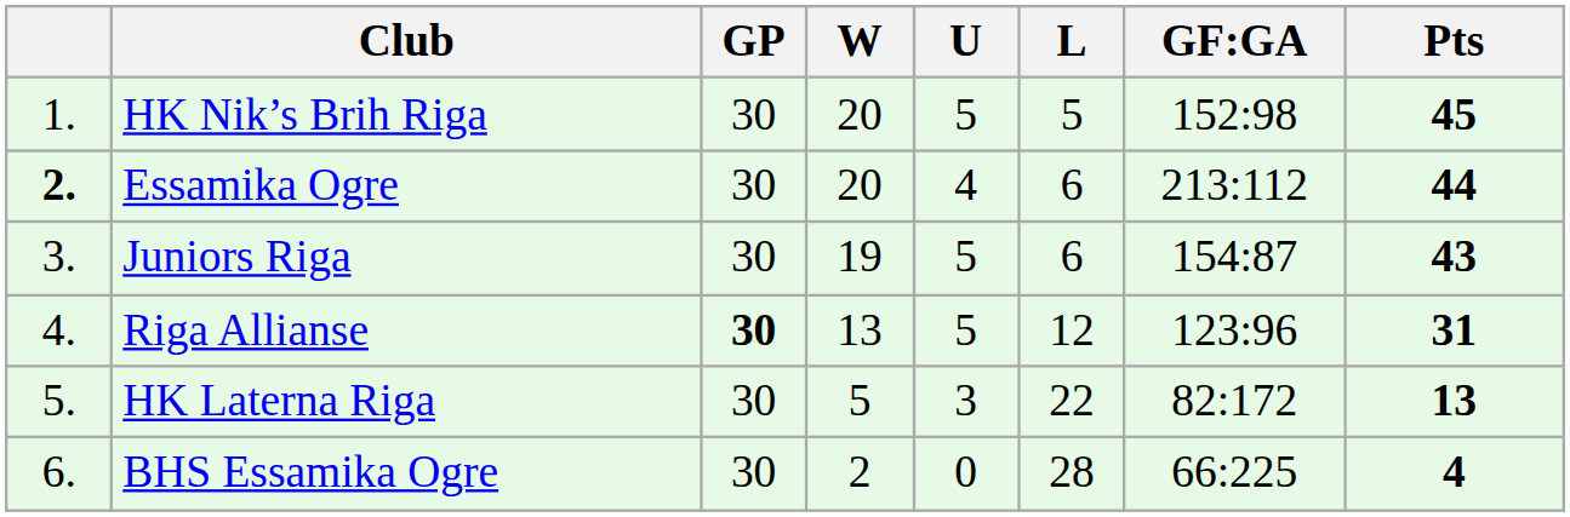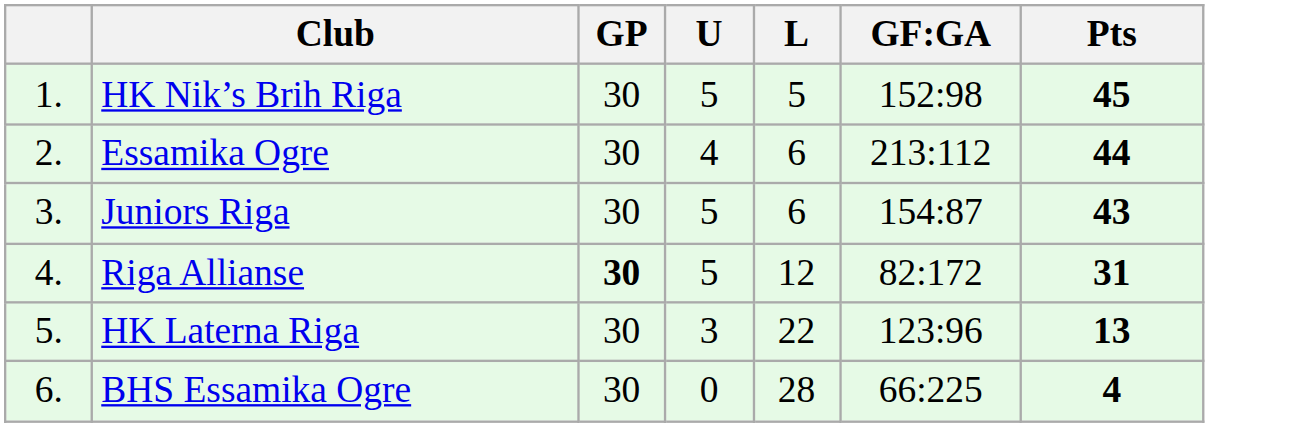 <table class="wikitable">
 <tr>
 <th width="30"></th>
 <th width="200">Club</th>
 <th width="30">GP</th>
-<th width="30">W</th>
 <th width="30">U</th>
 <th width="30">L</th>
 <th width="70">GF:GA</th>
 <th width="70">Pts</th>
 </tr>
 <tr bgcolor="#e6fae6" align="center">
 <td>1.</td>
 <td align="left"><a href='#'>HK Nik’s Brih Riga</a></td>
 <td>30</td>
-<td>20</td>
 <td>5</td>
 <td>5</td>
 <td>152:98</td>
 <td><strong>45</strong></td>
 </tr>
 <tr bgcolor="#e6fae6" align="center">
-<td><strong>2.</strong></td>
+<td>2.</td>
 <td align="left"><a href='#'>Essamika Ogre</a></td>
 <td>30</td>
-<td>20</td>
 <td>4</td>
 <td>6</td>
 <td>213:112</td>
 <td><strong>44</strong></td>
 </tr>
 <tr bgcolor="#e6fae6" align="center">
 <td>3.</td>
 <td align="left"><a href='#'>Juniors Riga</a></td>
 <td>30</td>
-<td>19</td>
 <td>5</td>
 <td>6</td>
 <td>154:87</td>
 <td><strong>43</strong></td>
 </tr>
 <tr bgcolor="#e6fae6" align="center">
 <td>4.</td>
 <td align="left"><a href='#'>Riga Allianse</a></td>
 <td><strong>30</strong></td>
-<td>13</td>
 <td>5</td>
 <td>12</td>
-<td>123:96</td>
+<td>82:172</td>
 <td><strong>31</strong></td>
 </tr>
 <tr bgcolor="#e6fae6" align="center">
 <td>5.</td>
 <td align="left"><a href='#'>HK Laterna Riga</a></td>
 <td>30</td>
-<td>5</td>
 <td>3</td>
 <td>22</td>
-<td>82:172</td>
+<td>123:96</td>
 <td><strong>13</strong></td>
 </tr>
 <tr bgcolor="#e6fae6" align="center">
 <td>6.</td>
 <td align="left"><a href='#'>BHS Essamika Ogre</a></td>
 <td>30</td>
-<td>2</td>
 <td>0</td>
 <td>28</td>
 <td>66:225</td>
 <td><strong>4</strong></td>
 </tr>
 </table>
